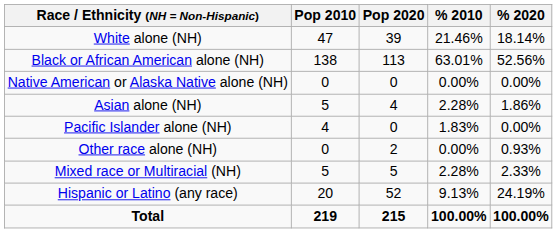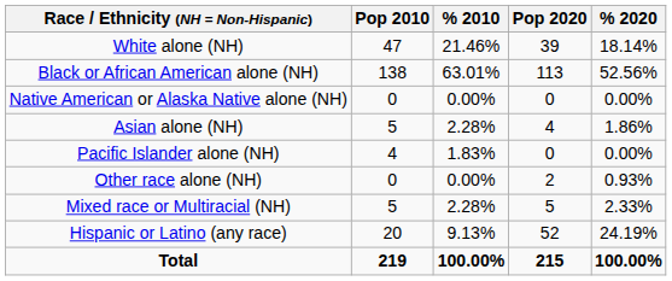 <table class="wikitable" style="text-align:center;">
 <tr>
 <th>Race / Ethnicity <small>(<em>NH = Non-Hispanic</em>)</small></th>
 <th>Pop 2010</th>
+<th>% 2010</th>
 <th>Pop 2020</th>
-<th>% 2010</th>
 <th>% 2020</th>
 </tr>
 <tr>
 <td><a href='#'>White</a> alone (NH)</td>
 <td>47</td>
+<td>21.46%</td>
 <td>39</td>
-<td>21.46%</td>
 <td>18.14%</td>
 </tr>
 <tr>
 <td><a href='#'>Black or African American</a> alone (NH)</td>
 <td>138</td>
+<td>63.01%</td>
 <td>113</td>
-<td>63.01%</td>
 <td>52.56%</td>
 </tr>
 <tr>
 <td><a href='#'>Native American</a> or <a href='#'>Alaska Native</a> alone (NH)</td>
 <td>0</td>
+<td>0.00%</td>
 <td>0</td>
-<td>0.00%</td>
 <td>0.00%</td>
 </tr>
 <tr>
 <td><a href='#'>Asian</a> alone (NH)</td>
 <td>5</td>
+<td>2.28%</td>
 <td>4</td>
-<td>2.28%</td>
 <td>1.86%</td>
 </tr>
 <tr>
 <td><a href='#'>Pacific Islander</a> alone (NH)</td>
 <td>4</td>
+<td>1.83%</td>
 <td>0</td>
-<td>1.83%</td>
 <td>0.00%</td>
 </tr>
 <tr>
 <td><a href='#'>Other race</a> alone (NH)</td>
 <td>0</td>
+<td>0.00%</td>
 <td>2</td>
-<td>0.00%</td>
 <td>0.93%</td>
 </tr>
 <tr>
 <td><a href='#'>Mixed race or Multiracial</a> (NH)</td>
 <td>5</td>
+<td>2.28%</td>
 <td>5</td>
-<td>2.28%</td>
 <td>2.33%</td>
 </tr>
 <tr>
 <td><a href='#'>Hispanic or Latino</a> (any race)</td>
 <td>20</td>
+<td>9.13%</td>
 <td>52</td>
-<td>9.13%</td>
 <td>24.19%</td>
 </tr>
 <tr>
 <td><strong>Total</strong></td>
 <td><strong>219</strong></td>
+<td><strong>100.00%</strong></td>
 <td><strong>215</strong></td>
-<td><strong>100.00%</strong></td>
 <td><strong>100.00%</strong></td>
 </tr>
 </table>
